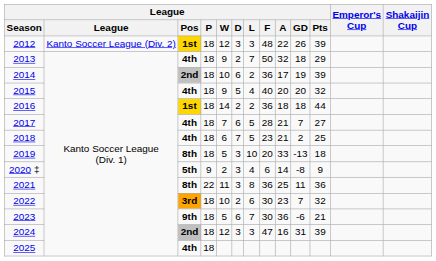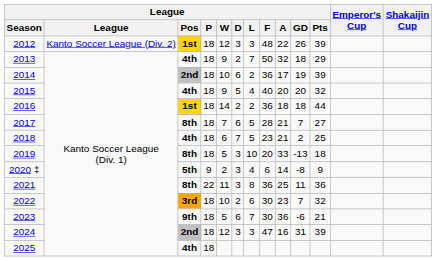 <table class="wikitable" style="text-align:center;">
 <tr>
 <th colspan="11">League</th>
 <th rowspan="2"><a href='#'>Emperor's<br>Cup</a></th>
 <th rowspan="2"r><a href='#'>Shakaijin <br> Cup</a></th>
 </tr>
 <tr>
 <th>Season</th>
 <th>League</th>
 <th>Pos</th>
 <th>P</th>
 <th>W</th>
 <th>D</th>
 <th>L</th>
 <th>F</th>
 <th>A</th>
 <th>GD</th>
 <th>Pts</th>
 </tr>
 <tr>
 <td><a href='#'>2012</a></td>
 <td><a href='#'>Kanto Soccer League (Div. 2)</a></td>
 <td bgcolor=gold><strong>1st</strong></td>
 <td>18</td>
 <td>12</td>
 <td>3</td>
 <td>3</td>
 <td>48</td>
 <td>22</td>
 <td>26</td>
 <td>39</td>
 <td></td>
 <td></td>
 </tr>
 <tr>
 <td><a href='#'>2013</a></td>
 <td rowspan="13">Kanto Soccer League<br>(Div. 1)</td>
 <td><strong>4th</strong></td>
 <td>18</td>
 <td>9</td>
 <td>2</td>
 <td>7</td>
 <td>50</td>
 <td>32</td>
 <td>18</td>
 <td>29</td>
 <td></td>
 <td></td>
 </tr>
 <tr>
 <td><a href='#'>2014</a></td>
 <td bgcolor=silver><strong>2nd</strong></td>
 <td>18</td>
 <td>10</td>
 <td>6</td>
 <td>2</td>
 <td>36</td>
 <td>17</td>
 <td>19</td>
 <td>39</td>
 <td></td>
 <td></td>
 </tr>
 <tr>
 <td><a href='#'>2015</a></td>
 <td><strong>4th</strong></td>
 <td>18</td>
 <td>9</td>
 <td>5</td>
 <td>4</td>
 <td>40</td>
 <td>20</td>
 <td>20</td>
 <td>32</td>
 <td></td>
 <td></td>
 </tr>
 <tr>
 <td><a href='#'>2016</a></td>
 <td bgcolor=gold><strong>1st</strong></td>
 <td>18</td>
 <td>14</td>
 <td>2</td>
 <td>2</td>
 <td>36</td>
 <td>18</td>
 <td>18</td>
 <td>44</td>
 <td></td>
 <td></td>
 </tr>
 <tr>
 <td><a href='#'>2017</a></td>
-<td><strong>4th</strong></td>
+<td><strong>8th</strong></td>
 <td>18</td>
 <td>7</td>
 <td>6</td>
 <td>5</td>
 <td>28</td>
 <td>21</td>
 <td>7</td>
 <td>27</td>
 <td></td>
 <td></td>
 </tr>
 <tr>
 <td><a href='#'>2018</a></td>
 <td><strong>4th</strong></td>
 <td>18</td>
 <td>6</td>
 <td>7</td>
 <td>5</td>
 <td>23</td>
 <td>21</td>
 <td>2</td>
 <td>25</td>
 <td></td>
 <td></td>
 </tr>
 <tr>
 <td><a href='#'>2019</a></td>
 <td><strong>8th</strong></td>
 <td>18</td>
 <td>5</td>
 <td>3</td>
 <td>10</td>
 <td>20</td>
 <td>33</td>
 <td>-13</td>
 <td>18</td>
 <td></td>
 <td></td>
 </tr>
 <tr>
 <td><a href='#'>2020</a> ‡</td>
 <td><strong>5th</strong></td>
 <td>9</td>
 <td>2</td>
 <td>3</td>
 <td>4</td>
 <td>6</td>
 <td>14</td>
 <td>-8</td>
 <td>9</td>
 <td></td>
 <td></td>
 </tr>
 <tr>
 <td><a href='#'>2021</a></td>
 <td><strong>8th</strong></td>
 <td>22</td>
 <td>11</td>
 <td>3</td>
 <td>8</td>
 <td>36</td>
 <td>25</td>
 <td>11</td>
 <td>36</td>
 <td></td>
 <td></td>
 </tr>
 <tr>
 <td><a href='#'>2022</a></td>
 <td bgcolor=orange><strong>3rd</strong></td>
 <td>18</td>
 <td>10</td>
 <td>2</td>
 <td>6</td>
 <td>30</td>
 <td>23</td>
 <td>7</td>
 <td>32</td>
 <td></td>
 <td></td>
 </tr>
 <tr>
 <td><a href='#'>2023</a></td>
 <td><strong>9th</strong></td>
 <td>18</td>
 <td>5</td>
 <td>6</td>
 <td>7</td>
 <td>30</td>
 <td>36</td>
 <td>-6</td>
 <td>21</td>
 <td></td>
 <td></td>
 </tr>
 <tr>
 <td><a href='#'>2024</a></td>
 <td bgcolor=silver><strong>2nd</strong></td>
 <td>18</td>
 <td>12</td>
 <td>3</td>
 <td>3</td>
 <td>47</td>
 <td>16</td>
 <td>31</td>
 <td>39</td>
 <td></td>
 <td></td>
 </tr>
 <tr>
 <td><a href='#'>2025</a></td>
 <td><strong>4th</strong></td>
 <td>18</td>
 <td></td>
 <td></td>
 <td></td>
 <td></td>
 <td></td>
 <td></td>
 <td></td>
 <td></td>
 <td></td>
 </tr>
 </table>
